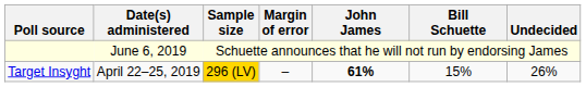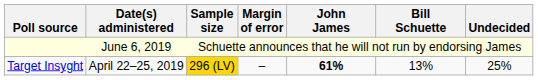 <table class="wikitable" style="font-size:90%;text-align:center;">
 <tr valign=bottom>
 <th>Poll source</th>
 <th>Date(s)<br>administered</th>
 <th>Sample<br>size</th>
 <th>Margin<br>of error</th>
 <th style="width:100px;">John<br>James</th>
 <th style="width:100px;">Bill<br>Schuette</th>
 <th>Undecided</th>
 </tr>
 <tr style="background:lightyellow;">
 <td style="border-right-style:hidden;"></td>
 <td style="border-right-style:hidden;">June 6, 2019</td>
 <td colspan="5">Schuette announces that he will not run by endorsing James</td>
 </tr>
 <tr>
 <td style="text-align:left;"><a href='#'>Target Insyght</a></td>
 <td>April 22–25, 2019</td>
 <td style="background: gold;">296 (LV)</td>
 <td>–</td>
 <td><strong>61%</strong></td>
-<td>15%</td>
-<td>26%</td>
+<td>13%</td>
+<td>25%</td>
 </tr>
 </table>
